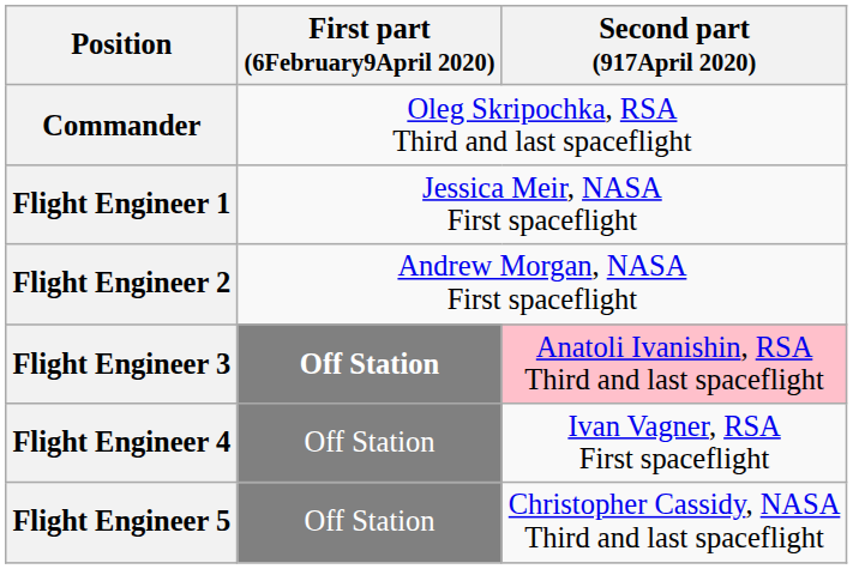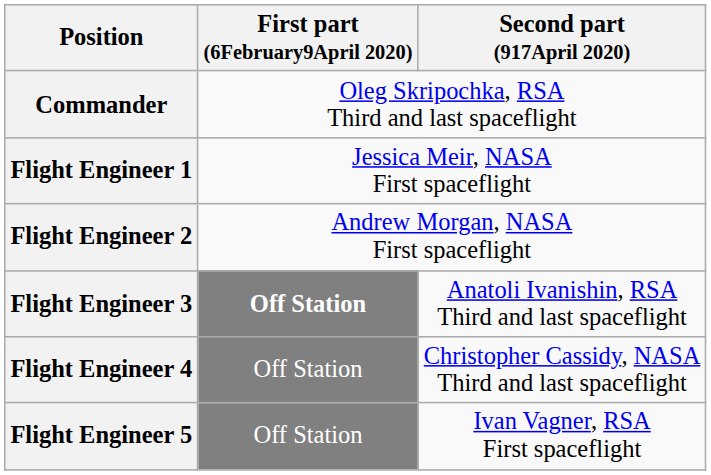 <table class="wikitable">
 <tr>
 <th>Position</th>
 <th>First part<br><small>(6February9April 2020)</small></th>
 <th>Second part<br><small>(917April 2020)</small></th>
 </tr>
 <tr>
 <th>Commander</th>
 <td colspan=2 align=center> <a href='#'>Oleg Skripochka</a>, <a href='#'>RSA</a><br>Third and last spaceflight</td>
 </tr>
 <tr>
 <th>Flight Engineer 1</th>
 <td colspan=2 align=center> <a href='#'>Jessica Meir</a>, <a href='#'>NASA</a><br>First spaceflight</td>
 </tr>
 <tr>
 <th>Flight Engineer 2</th>
 <td colspan=2 align=center> <a href='#'>Andrew Morgan</a>, <a href='#'>NASA</a><br>First spaceflight</td>
 </tr>
 <tr>
 <th>Flight Engineer 3</th>
 <td align=center style="background:grey; color:white;"><strong>Off Station</strong></td>
-<td align=center style="background: pink;"> <a href='#'>Anatoli Ivanishin</a>, <a href='#'>RSA</a><br>Third and last spaceflight</td>
+<td align=center> <a href='#'>Anatoli Ivanishin</a>, <a href='#'>RSA</a><br>Third and last spaceflight</td>
 </tr>
 <tr>
 <th>Flight Engineer 4</th>
 <td align=center style="background:grey; color:white;">Off Station</td>
-<td align=center> <a href='#'>Ivan Vagner</a>, <a href='#'>RSA</a><br>First spaceflight</td>
+<td align=center> <a href='#'>Christopher Cassidy</a>, <a href='#'>NASA</a><br>Third and last spaceflight</td>
 </tr>
 <tr>
 <th>Flight Engineer 5</th>
 <td align=center style="background:grey; color:white;">Off Station</td>
-<td align=center> <a href='#'>Christopher Cassidy</a>, <a href='#'>NASA</a><br>Third and last spaceflight</td>
+<td align=center> <a href='#'>Ivan Vagner</a>, <a href='#'>RSA</a><br>First spaceflight</td>
 </tr>
 </table>
